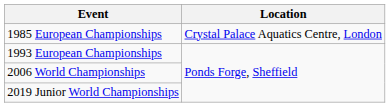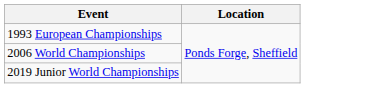 <table class="wikitable">
 <tr>
 <th>Event</th>
 <th>Location</th>
-</tr>
-<tr>
-<td>1985 <a href='#'>European Championships</a></td>
-<td><a href='#'>Crystal Palace</a> Aquatics Centre, <a href='#'>London</a></td>
 </tr>
 <tr>
 <td>1993 <a href='#'>European Championships</a></td>
 <td rowspan="3"><a href='#'>Ponds Forge</a>, <a href='#'>Sheffield</a></td>
 </tr>
 <tr>
 <td>2006 <a href='#'>World Championships</a></td>
 </tr>
 <tr>
 <td>2019 Junior <a href='#'>World Championships</a></td>
 </tr>
 </table>
